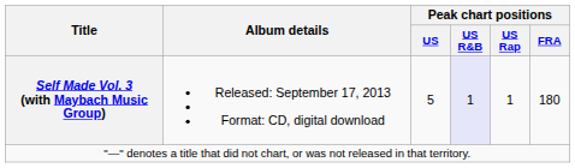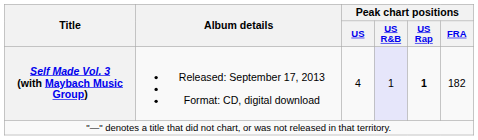 <table class="wikitable plainrowheaders" style="text-align:center;">
 <tr>
 <th scope="col" rowspan="2" style="width:12em;">Title</th>
 <th scope="col" rowspan="2" style="width:19em;">Album details</th>
 <th scope="col" colspan="4">Peak chart positions</th>
 </tr>
 <tr>
 <th scope="col" style="width:3em;font-size:90%;"><a href='#'>US</a><br></th>
 <th scope="col" style="width:3em;font-size:90%;"><a href='#'>US R&B</a><br></th>
 <th scope="col" style="width:3em;font-size:90%;"><a href='#'>US Rap</a><br></th>
 <th style="width:3em; font-size:90%"><a href='#'>FRA</a><br></th>
 </tr>
 <tr>
 <th scope="row"><em><a href='#'>Self Made Vol. 3</a></em><br><span>(with <a href='#'>Maybach Music Group</a>)</span></th>
 <td><br><ul><li>Released: September 17, 2013</li><li></li><li>Format: CD, digital download</li></ul></td>
-<td>5</td>
+<td>4</td>
 <td style="background: lavender;">1</td>
-<td>1</td>
-<td>180</td>
+<td><strong>1</strong></td>
+<td>182</td>
 </tr>
 <tr>
 <td colspan="14" style="font-size:90%">"—" denotes a title that did not chart, or was not released in that territory.</td>
 </tr>
 </table>
